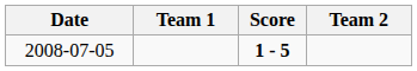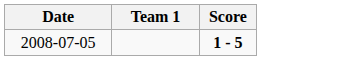 <table class="wikitable">
 <tr>
 <th width="100">Date</th>
 <th width="80">Team 1</th>
 <th width="50">Score</th>
-<th width="80">Team 2</th>
 </tr>
 <tr>
 <td align="center">2008-07-05</td>
 <td align="left"></td>
 <td align="center"><strong>1 - 5</strong></td>
-<td align="left"></td>
 </tr>
 </table>
